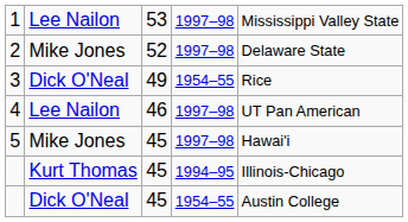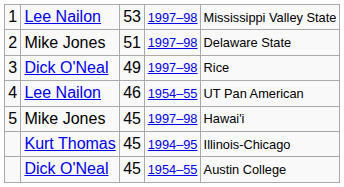 <table class="wikitable">
 <tr>
 </tr>
 <tr>
 <td>1</td>
 <td><a href='#'>Lee Nailon</a></td>
 <td>53</td>
 <td style="font-size:80%;"><a href='#'>1997–98</a></td>
 <td style="font-size:80%;">Mississippi Valley State</td>
 </tr>
 <tr>
 <td>2</td>
 <td>Mike Jones</td>
-<td>52</td>
+<td>51</td>
 <td style="font-size:80%;"><a href='#'>1997–98</a></td>
 <td style="font-size:80%;">Delaware State</td>
 </tr>
 <tr>
 <td>3</td>
 <td><a href='#'>Dick O'Neal</a></td>
 <td>49</td>
-<td style="font-size:80%;"><a href='#'>1954–55</a></td>
+<td style="font-size:80%;"><a href='#'>1997–98</a></td>
 <td style="font-size:80%;">Rice</td>
 </tr>
 <tr>
 <td>4</td>
 <td><a href='#'>Lee Nailon</a></td>
 <td>46</td>
-<td style="font-size:80%;"><a href='#'>1997–98</a></td>
+<td style="font-size:80%;"><a href='#'>1954–55</a></td>
 <td style="font-size:80%;">UT Pan American</td>
 </tr>
 <tr>
 <td>5</td>
 <td>Mike Jones</td>
 <td>45</td>
 <td style="font-size:80%;"><a href='#'>1997–98</a></td>
 <td style="font-size:80%;">Hawai'i</td>
 </tr>
 <tr>
 <td></td>
 <td><a href='#'>Kurt Thomas</a></td>
 <td>45</td>
 <td style="font-size:80%;"><a href='#'>1994–95</a></td>
 <td style="font-size:80%;">Illinois-Chicago</td>
 </tr>
 <tr>
 <td></td>
 <td><a href='#'>Dick O'Neal</a></td>
 <td>45</td>
 <td style="font-size:80%;"><a href='#'>1954–55</a></td>
 <td style="font-size:80%;">Austin College</td>
 </tr>
 </table>
